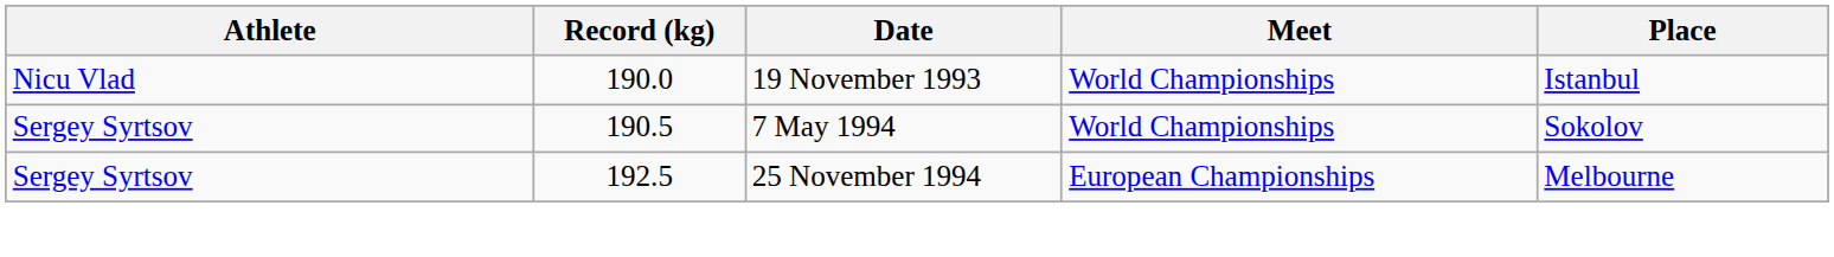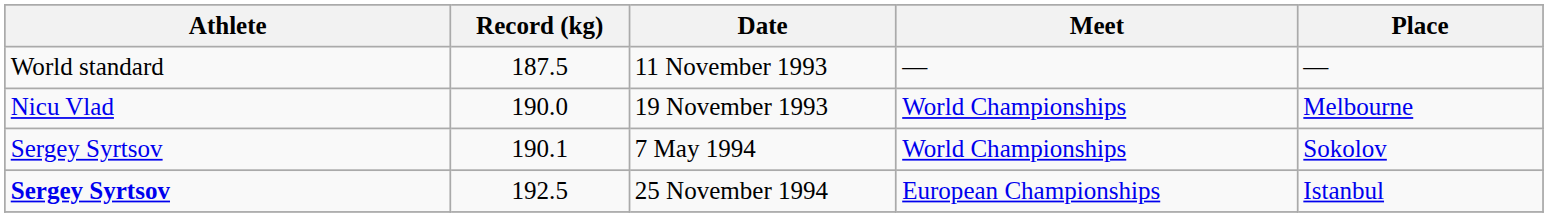 <table class="wikitable" style="font-size:90%; width: 70%;">
 <tr>
 <th width=20%>Athlete</th>
 <th width=8%>Record (kg)</th>
 <th width=12%>Date</th>
 <th width=18%>Meet</th>
 <th width=11%>Place</th>
 </tr>
 <tr>
+<td>World standard</td>
+<td align="center">187.5</td>
+<td>11 November 1993</td>
+<td>—</td>
+<td>—</td>
+</tr>
+<tr>
 <td> <a href='#'>Nicu Vlad</a></td>
 <td align="center">190.0</td>
 <td>19 November 1993</td>
 <td><a href='#'>World Championships</a></td>
-<td><a href='#'>Istanbul</a></td>
+<td><a href='#'>Melbourne</a></td>
 </tr>
 <tr>
 <td> <a href='#'>Sergey Syrtsov</a></td>
-<td align="center">190.5</td>
+<td align="center">190.1</td>
 <td>7 May 1994</td>
 <td><a href='#'>World Championships</a></td>
 <td><a href='#'>Sokolov</a></td>
 </tr>
 <tr>
-<td> <a href='#'>Sergey Syrtsov</a></td>
+<td><strong> <a href='#'>Sergey Syrtsov</a></strong></td>
 <td align="center">192.5</td>
 <td>25 November 1994</td>
 <td><a href='#'>European Championships</a></td>
-<td><a href='#'>Melbourne</a></td>
+<td><a href='#'>Istanbul</a></td>
 </tr>
 </table>
